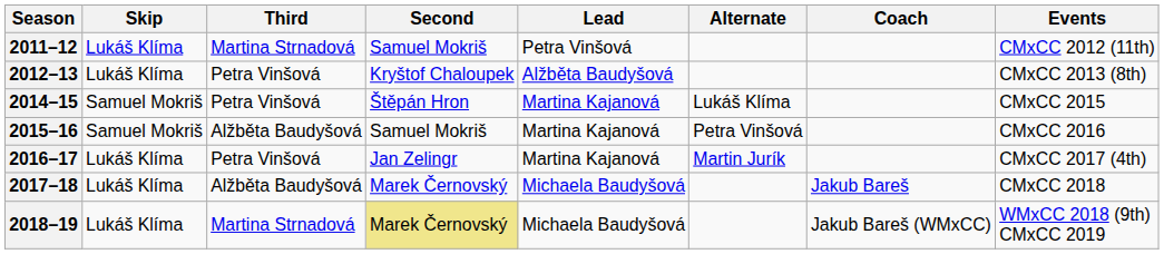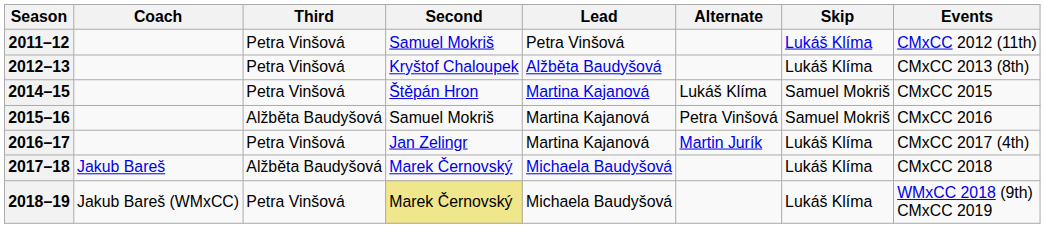 <table class="wikitable">
 <tr>
 <th scope="col">Season</th>
-<th scope="col">Skip</th>
+<th scope="col">Coach</th>
 <th scope="col">Third</th>
 <th scope="col">Second</th>
 <th scope="col">Lead</th>
 <th scope="col">Alternate</th>
-<th scope="col">Coach</th>
+<th scope="col">Skip</th>
 <th scope="col">Events</th>
 </tr>
 <tr>
 <th scope="row">2011–12</th>
-<td><a href='#'>Lukáš Klíma</a></td>
-<td><a href='#'>Martina Strnadová</a></td>
+<td></td>
+<td>Petra Vinšová</td>
 <td><a href='#'>Samuel Mokriš</a></td>
 <td>Petra Vinšová</td>
 <td></td>
-<td></td>
+<td><a href='#'>Lukáš Klíma</a></td>
 <td><a href='#'>CMxCC</a> 2012 (11th)</td>
 </tr>
 <tr>
 <th scope="row">2012–13</th>
-<td>Lukáš Klíma</td>
+<td></td>
 <td>Petra Vinšová</td>
 <td><a href='#'>Kryštof Chaloupek</a></td>
 <td><a href='#'>Alžběta Baudyšová</a></td>
 <td></td>
-<td></td>
+<td>Lukáš Klíma</td>
 <td>CMxCC 2013 (8th)</td>
 </tr>
 <tr>
 <th scope="row">2014–15</th>
-<td>Samuel Mokriš</td>
+<td></td>
 <td>Petra Vinšová</td>
 <td><a href='#'>Štěpán Hron</a></td>
 <td><a href='#'>Martina Kajanová</a></td>
 <td>Lukáš Klíma</td>
-<td></td>
+<td>Samuel Mokriš</td>
 <td>CMxCC 2015 </td>
 </tr>
 <tr>
 <th scope="row">2015–16</th>
-<td>Samuel Mokriš</td>
+<td></td>
 <td>Alžběta Baudyšová</td>
 <td>Samuel Mokriš</td>
 <td>Martina Kajanová</td>
 <td>Petra Vinšová</td>
-<td></td>
+<td>Samuel Mokriš</td>
 <td>CMxCC 2016 </td>
 </tr>
 <tr>
 <th scope="row">2016–17</th>
-<td>Lukáš Klíma</td>
+<td></td>
 <td>Petra Vinšová</td>
 <td><a href='#'>Jan Zelingr</a></td>
 <td>Martina Kajanová</td>
 <td><a href='#'>Martin Jurík</a></td>
-<td></td>
+<td>Lukáš Klíma</td>
 <td>CMxCC 2017 (4th)</td>
 </tr>
 <tr>
 <th scope="row">2017–18</th>
-<td>Lukáš Klíma</td>
+<td><a href='#'>Jakub Bareš</a></td>
 <td>Alžběta Baudyšová</td>
 <td><a href='#'>Marek Černovský</a></td>
 <td><a href='#'>Michaela Baudyšová</a></td>
 <td></td>
-<td><a href='#'>Jakub Bareš</a></td>
+<td>Lukáš Klíma</td>
 <td>CMxCC 2018 </td>
 </tr>
 <tr>
 <th scope="row">2018–19</th>
-<td>Lukáš Klíma</td>
-<td><a href='#'>Martina Strnadová</a></td>
+<td>Jakub Bareš (WMxCC)</td>
+<td>Petra Vinšová</td>
 <td style="background: khaki;">Marek Černovský</td>
 <td>Michaela Baudyšová</td>
 <td></td>
-<td>Jakub Bareš (WMxCC)</td>
+<td>Lukáš Klíma</td>
 <td><a href='#'>WMxCC 2018</a> (9th)<br>CMxCC 2019 </td>
 </tr>
 </table>
